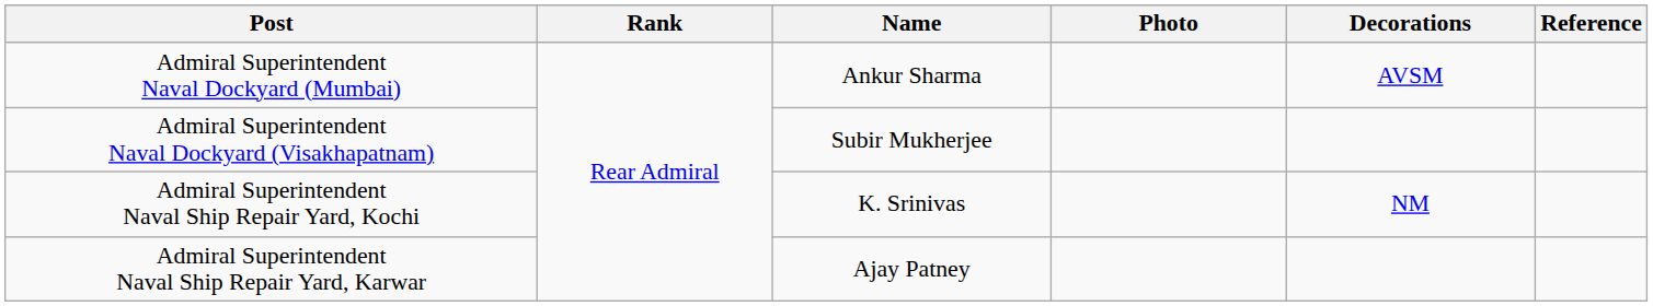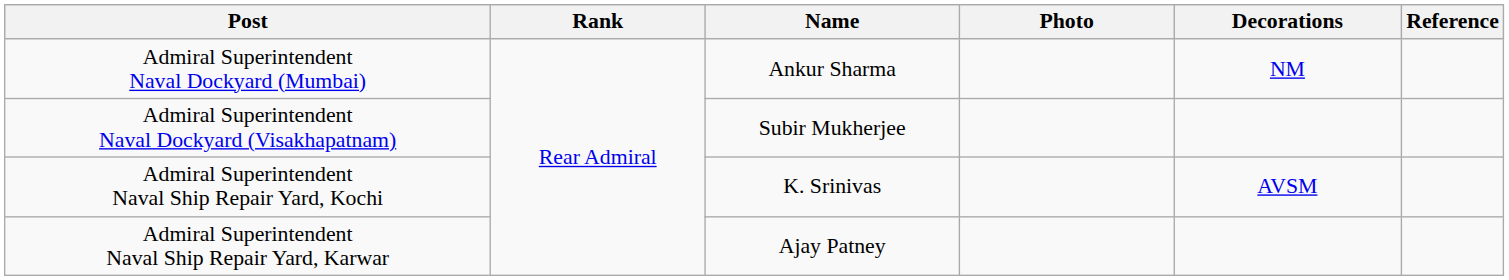 <table class="wikitable" style="text-align:center">
 <tr style="background:#cccccc">
 <th scope="col" style="width: 350px;">Post</th>
 <th scope="col" style="width: 150px;">Rank</th>
 <th scope="col" style="width: 180px;">Name</th>
 <th scope="col" style="width: 150px;">Photo</th>
 <th scope="col" style="width: 160px;">Decorations</th>
 <th scope="col" style="width: 5px;">Reference</th>
 </tr>
 <tr>
 <td>Admiral Superintendent<br> <a href='#'>Naval Dockyard (Mumbai)</a></td>
 <td rowspan=4><a href='#'>Rear Admiral</a></td>
 <td>Ankur Sharma</td>
 <td></td>
-<td><a href='#'>AVSM</a></td>
+<td><a href='#'>NM</a></td>
 <td></td>
 </tr>
 <tr>
 <td>Admiral Superintendent<br> <a href='#'>Naval Dockyard (Visakhapatnam)</a></td>
 <td>Subir Mukherjee</td>
 <td></td>
 <td></td>
 <td></td>
 </tr>
 <tr>
 <td>Admiral Superintendent<br>Naval Ship Repair Yard, Kochi</td>
 <td>K. Srinivas</td>
 <td></td>
-<td><a href='#'>NM</a></td>
+<td><a href='#'>AVSM</a></td>
 <td></td>
 </tr>
 <tr>
 <td>Admiral Superintendent<br>Naval Ship Repair Yard, Karwar</td>
 <td>Ajay Patney</td>
 <td></td>
 <td></td>
 <td></td>
 </tr>
 </table>
